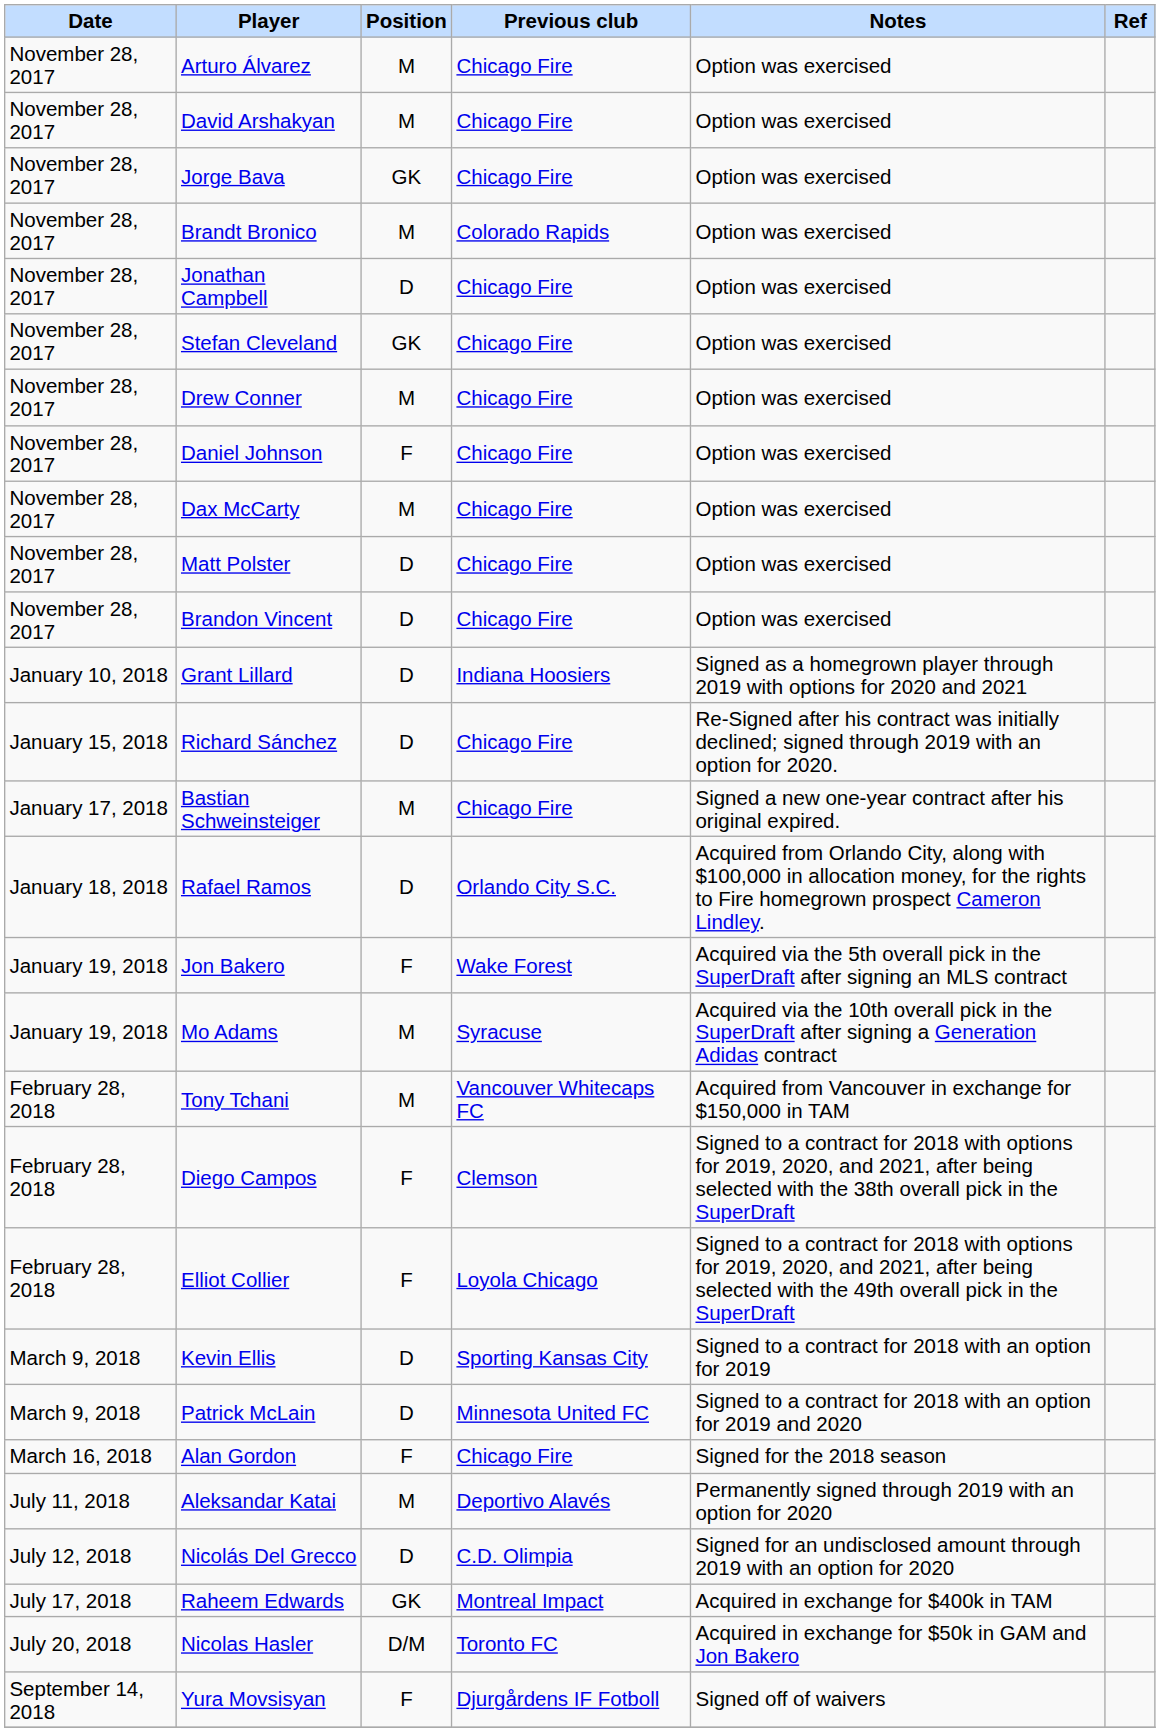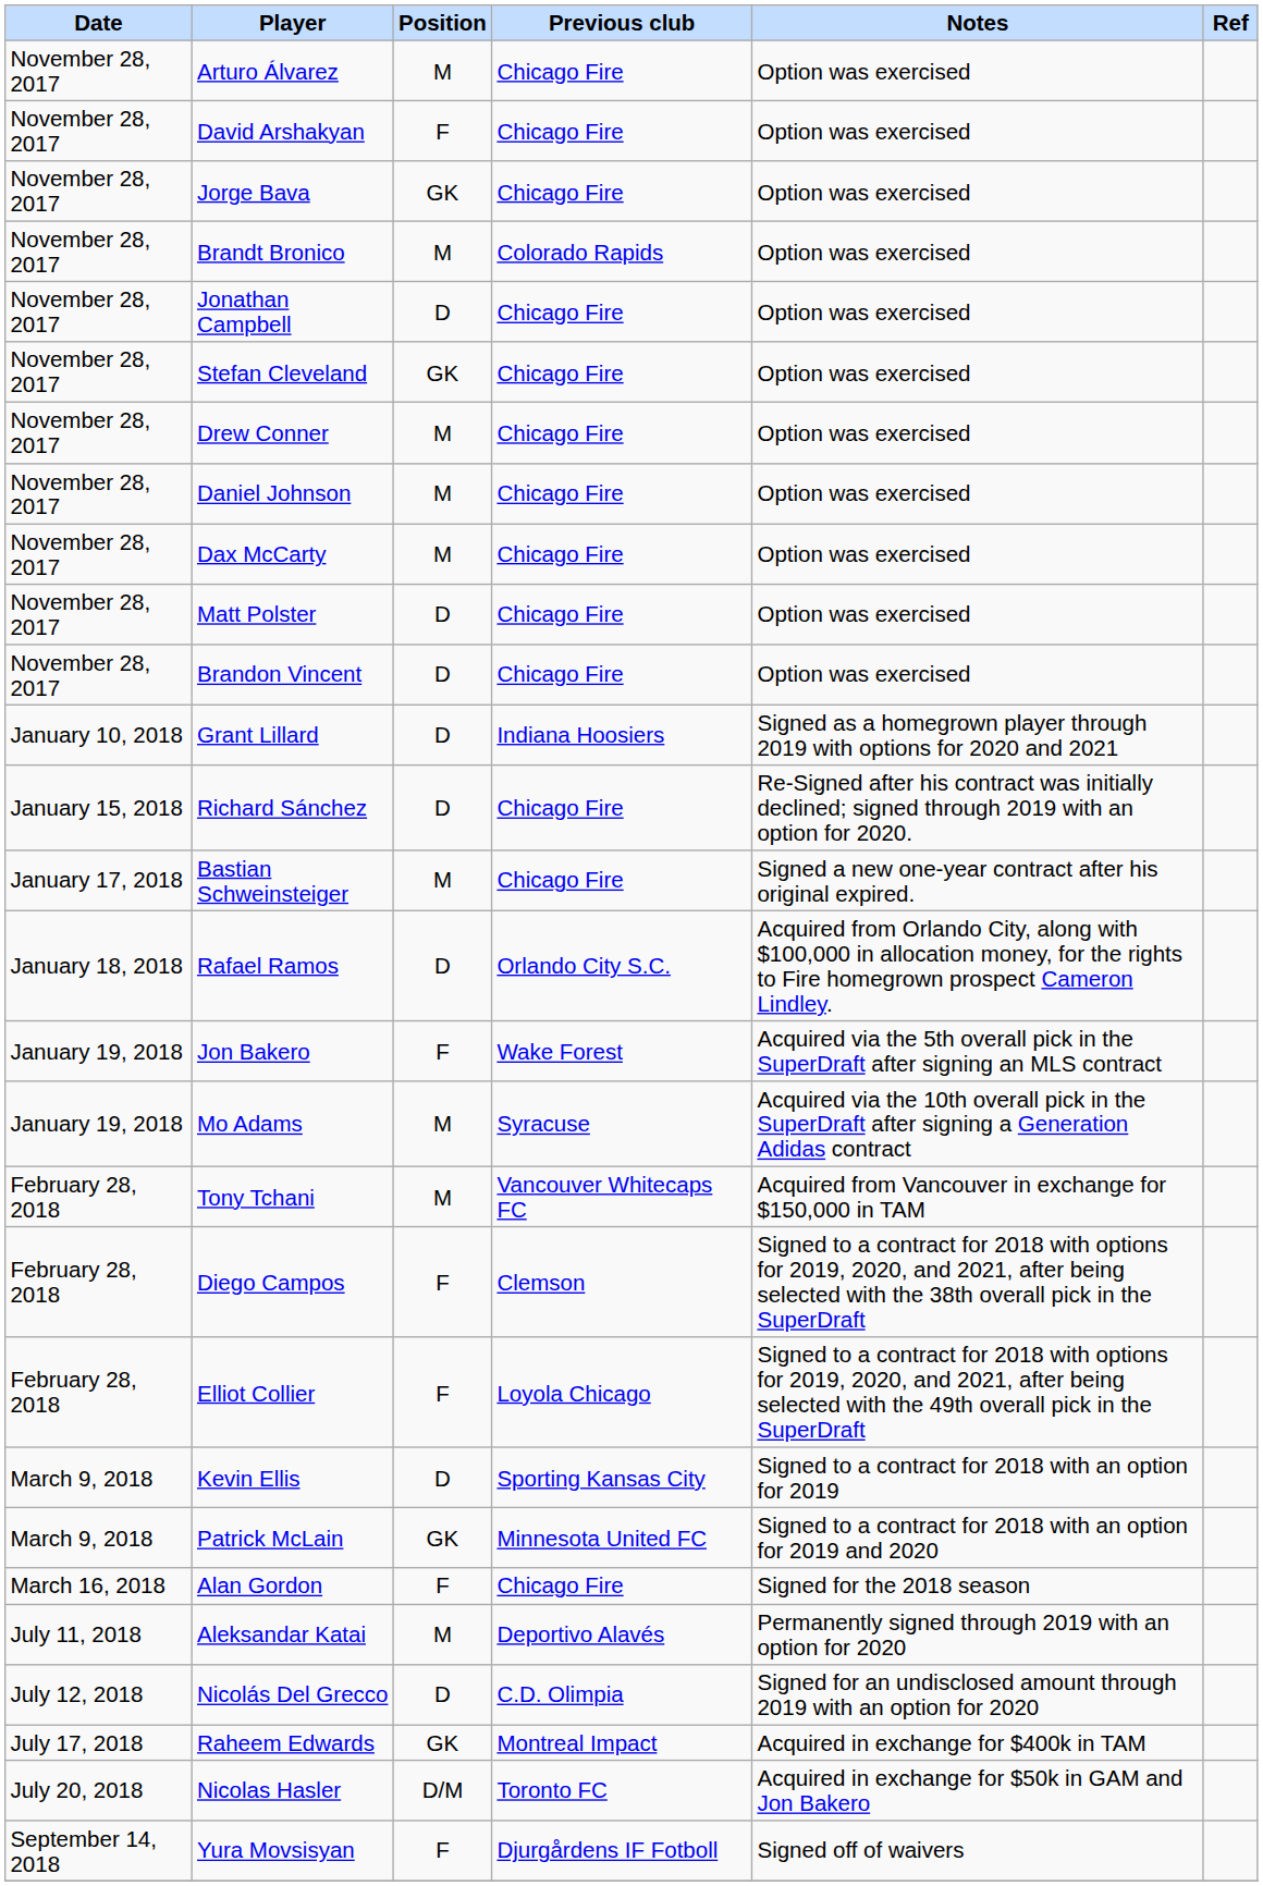 <table class="wikitable" style="text-align:left; font-size:95%;">
 <tr>
 <th style="background:#c2ddff; width:120px;">Date</th>
 <th style="background:#c2ddff; width:130px;">Player</th>
 <th style="background:#c2ddff; width:50px;">Position</th>
 <th style="background:#c2ddff; width:170px;">Previous club</th>
 <th style="background:#c2ddff; width:300px;">Notes</th>
 <th style="background:#c2ddff; width:30px;">Ref</th>
 </tr>
 <tr>
 <td>November 28, 2017</td>
 <td> <a href='#'>Arturo Álvarez</a></td>
 <td align=center>M</td>
 <td> <a href='#'>Chicago Fire</a></td>
 <td>Option was exercised</td>
 <td></td>
 </tr>
 <tr>
 <td>November 28, 2017</td>
 <td> <a href='#'>David Arshakyan</a></td>
-<td align=center>M</td>
+<td align=center>F</td>
 <td> <a href='#'>Chicago Fire</a></td>
 <td>Option was exercised</td>
 <td></td>
 </tr>
 <tr>
 <td>November 28, 2017</td>
 <td> <a href='#'>Jorge Bava</a></td>
 <td align=center>GK</td>
 <td> <a href='#'>Chicago Fire</a></td>
 <td>Option was exercised</td>
 <td></td>
 </tr>
 <tr>
 <td>November 28, 2017</td>
 <td> <a href='#'>Brandt Bronico</a></td>
 <td align=center>M</td>
 <td> <a href='#'>Colorado Rapids</a></td>
 <td>Option was exercised</td>
 <td></td>
 </tr>
 <tr>
 <td>November 28, 2017</td>
 <td> <a href='#'>Jonathan Campbell</a></td>
 <td align=center>D</td>
 <td> <a href='#'>Chicago Fire</a></td>
 <td>Option was exercised</td>
 <td></td>
 </tr>
 <tr>
 <td>November 28, 2017</td>
 <td> <a href='#'>Stefan Cleveland</a></td>
 <td align=center>GK</td>
 <td> <a href='#'>Chicago Fire</a></td>
 <td>Option was exercised</td>
 <td></td>
 </tr>
 <tr>
 <td>November 28, 2017</td>
 <td> <a href='#'>Drew Conner</a></td>
 <td align=center>M</td>
 <td> <a href='#'>Chicago Fire</a></td>
 <td>Option was exercised</td>
 <td></td>
 </tr>
 <tr>
 <td>November 28, 2017</td>
 <td> <a href='#'>Daniel Johnson</a></td>
-<td align=center>F</td>
+<td align=center>M</td>
 <td> <a href='#'>Chicago Fire</a></td>
 <td>Option was exercised</td>
 <td></td>
 </tr>
 <tr>
 <td>November 28, 2017</td>
 <td> <a href='#'>Dax McCarty</a></td>
 <td align=center>M</td>
 <td> <a href='#'>Chicago Fire</a></td>
 <td>Option was exercised</td>
 <td></td>
 </tr>
 <tr>
 <td>November 28, 2017</td>
 <td> <a href='#'>Matt Polster</a></td>
 <td align=center>D</td>
 <td> <a href='#'>Chicago Fire</a></td>
 <td>Option was exercised</td>
 <td></td>
 </tr>
 <tr>
 <td>November 28, 2017</td>
 <td> <a href='#'>Brandon Vincent</a></td>
 <td align=center>D</td>
 <td> <a href='#'>Chicago Fire</a></td>
 <td>Option was exercised</td>
 <td></td>
 </tr>
 <tr>
 <td>January 10, 2018</td>
 <td> <a href='#'>Grant Lillard</a></td>
 <td align=center>D</td>
 <td> <a href='#'>Indiana Hoosiers</a></td>
 <td>Signed as a homegrown player through 2019 with options for 2020 and 2021</td>
 <td></td>
 </tr>
 <tr>
 <td>January 15, 2018</td>
 <td> <a href='#'>Richard Sánchez</a></td>
 <td align=center>D</td>
 <td> <a href='#'>Chicago Fire</a></td>
 <td>Re-Signed after his contract was initially declined; signed through 2019 with an option for 2020.</td>
 <td></td>
 </tr>
 <tr>
 <td>January 17, 2018</td>
 <td> <a href='#'>Bastian Schweinsteiger</a></td>
 <td align=center>M</td>
 <td> <a href='#'>Chicago Fire</a></td>
 <td>Signed a new one-year contract after his original expired.</td>
 <td></td>
 </tr>
 <tr>
 <td>January 18, 2018</td>
 <td> <a href='#'>Rafael Ramos</a></td>
 <td align=center>D</td>
 <td> <a href='#'>Orlando City S.C.</a></td>
 <td>Acquired from Orlando City, along with $100,000 in allocation money, for the rights to Fire homegrown prospect <a href='#'>Cameron Lindley</a>.</td>
 <td></td>
 </tr>
 <tr>
 <td>January 19, 2018</td>
 <td> <a href='#'>Jon Bakero</a></td>
 <td align=center>F</td>
 <td> <a href='#'>Wake Forest</a></td>
 <td>Acquired via the 5th overall pick in the <a href='#'>SuperDraft</a> after signing an MLS contract</td>
 <td></td>
 </tr>
 <tr>
 <td>January 19, 2018</td>
 <td> <a href='#'>Mo Adams</a></td>
 <td align=center>M</td>
 <td> <a href='#'>Syracuse</a></td>
 <td>Acquired via the 10th overall pick in the <a href='#'>SuperDraft</a> after signing a <a href='#'>Generation Adidas</a> contract</td>
 <td></td>
 </tr>
 <tr>
 <td>February 28, 2018</td>
 <td> <a href='#'>Tony Tchani</a></td>
 <td align=center>M</td>
 <td> <a href='#'>Vancouver Whitecaps FC</a></td>
 <td>Acquired from Vancouver in exchange for $150,000 in TAM</td>
 <td></td>
 </tr>
 <tr>
 <td>February 28, 2018</td>
 <td> <a href='#'>Diego Campos</a></td>
 <td align=center>F</td>
 <td> <a href='#'>Clemson</a></td>
 <td>Signed to a contract for 2018 with options for 2019, 2020, and 2021, after being selected with the 38th overall pick in the <a href='#'>SuperDraft</a></td>
 <td></td>
 </tr>
 <tr>
 <td>February 28, 2018</td>
 <td> <a href='#'>Elliot Collier</a></td>
 <td align=center>F</td>
 <td> <a href='#'>Loyola Chicago</a></td>
 <td>Signed to a contract for 2018 with options for 2019, 2020, and 2021, after being selected with the 49th overall pick in the <a href='#'>SuperDraft</a></td>
 <td></td>
 </tr>
 <tr>
 <td>March 9, 2018</td>
 <td> <a href='#'>Kevin Ellis</a></td>
 <td align=center>D</td>
 <td> <a href='#'>Sporting Kansas City</a></td>
 <td>Signed to a contract for 2018 with an option for 2019</td>
 <td></td>
 </tr>
 <tr>
 <td>March 9, 2018</td>
 <td> <a href='#'>Patrick McLain</a></td>
-<td align=center>D</td>
+<td align=center>GK</td>
 <td> <a href='#'>Minnesota United FC</a></td>
 <td>Signed to a contract for 2018 with an option for 2019 and 2020</td>
 <td></td>
 </tr>
 <tr>
 <td>March 16, 2018</td>
 <td> <a href='#'>Alan Gordon</a></td>
 <td align=center>F</td>
 <td> <a href='#'>Chicago Fire</a></td>
 <td>Signed for the 2018 season</td>
 <td></td>
 </tr>
 <tr>
 <td>July 11, 2018</td>
 <td> <a href='#'>Aleksandar Katai</a></td>
 <td align=center>M</td>
 <td> <a href='#'>Deportivo Alavés</a></td>
 <td>Permanently signed through 2019 with an option for 2020</td>
 <td></td>
 </tr>
 <tr>
 <td>July 12, 2018</td>
 <td> <a href='#'>Nicolás Del Grecco</a></td>
 <td align=center>D</td>
 <td> <a href='#'>C.D. Olimpia</a></td>
 <td>Signed for an undisclosed amount through 2019 with an option for 2020</td>
 <td></td>
 </tr>
 <tr>
 <td>July 17, 2018</td>
 <td> <a href='#'>Raheem Edwards</a></td>
 <td align=center>GK</td>
 <td> <a href='#'>Montreal Impact</a></td>
 <td>Acquired in exchange for $400k in TAM</td>
 <td></td>
 </tr>
 <tr>
 <td>July 20, 2018</td>
 <td> <a href='#'>Nicolas Hasler</a></td>
 <td align=center>D/M</td>
 <td> <a href='#'>Toronto FC</a></td>
 <td>Acquired in exchange for $50k in GAM and <a href='#'>Jon Bakero</a></td>
 <td></td>
 </tr>
 <tr>
 <td>September 14, 2018</td>
 <td> <a href='#'>Yura Movsisyan</a></td>
 <td align=center>F</td>
 <td> <a href='#'>Djurgårdens IF Fotboll</a></td>
 <td>Signed off of waivers</td>
 <td></td>
 </tr>
 <tr>
 </tr>
 </table>
